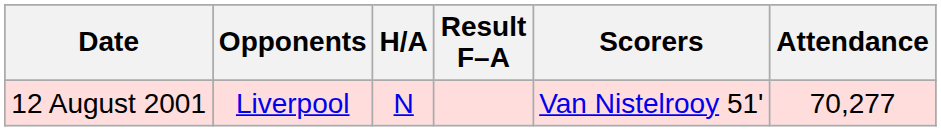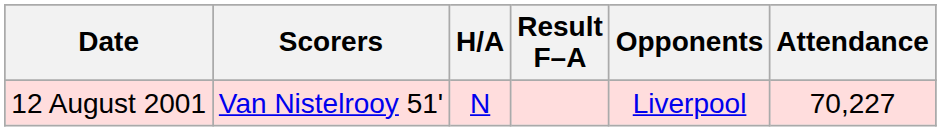 <table class="wikitable" style="text-align:center">
 <tr>
 <th>Date</th>
-<th>Opponents</th>
+<th>Scorers</th>
 <th>H/A</th>
 <th>Result<br>F–A</th>
-<th>Scorers</th>
+<th>Opponents</th>
 <th>Attendance</th>
 </tr>
 <tr bgcolor="#ffdddd">
 <td>12 August 2001</td>
-<td><a href='#'>Liverpool</a></td>
+<td><a href='#'>Van Nistelrooy</a> 51'</td>
 <td><a href='#'>N</a></td>
 <td></td>
-<td><a href='#'>Van Nistelrooy</a> 51'</td>
-<td>70,277</td>
+<td><a href='#'>Liverpool</a></td>
+<td>70,227</td>
 </tr>
 </table>
